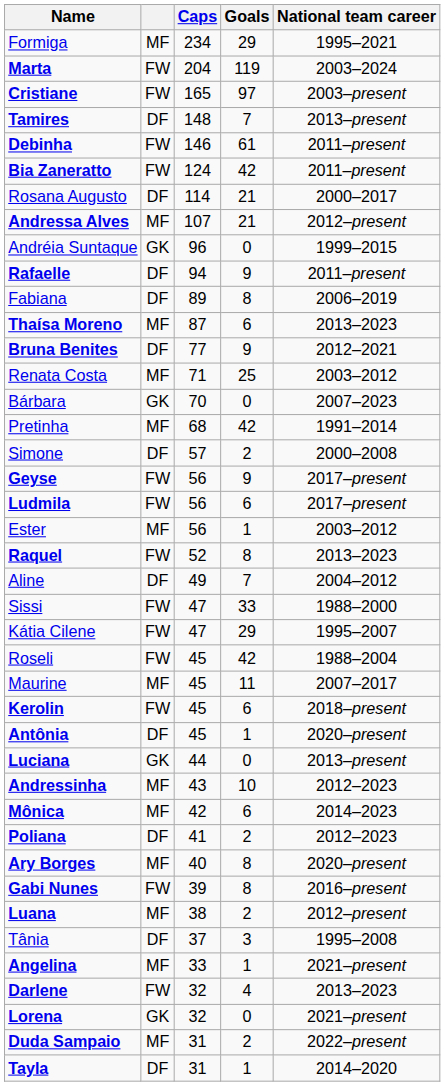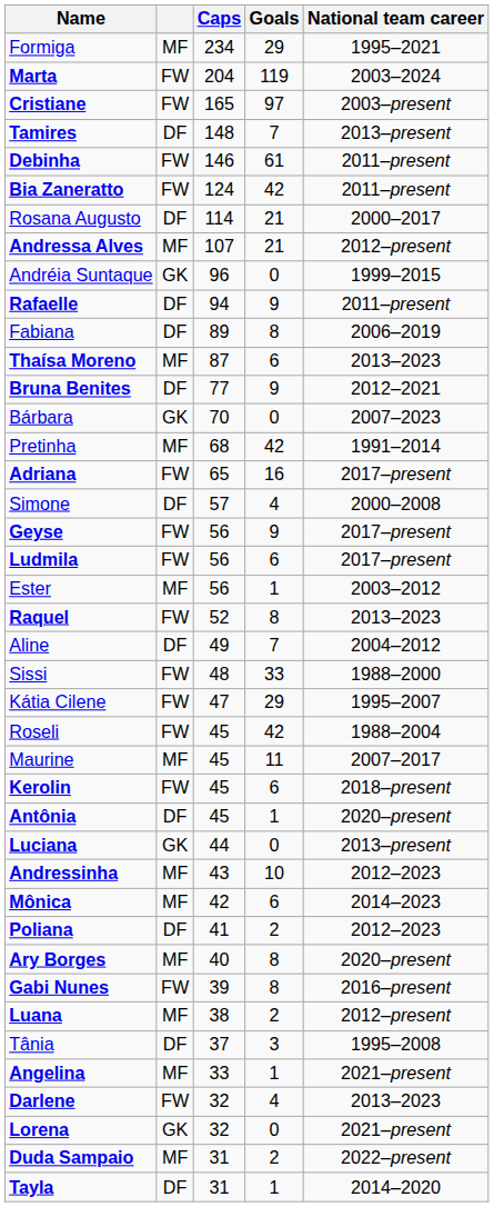 <table class="wikitable sortable" style="text-align: center;">
 <tr>
 <th>Name</th>
 <th></th>
 <th><a href='#'>Caps</a></th>
 <th>Goals</th>
 <th>National team career</th>
 </tr>
 <tr>
 <td align=left><a href='#'>Formiga</a></td>
 <td>MF</td>
 <td>234</td>
 <td>29</td>
 <td>1995–2021</td>
 </tr>
 <tr>
 <td align=left><a href='#'><strong>Marta</strong></a></td>
 <td>FW</td>
 <td>204</td>
 <td>119</td>
 <td>2003–2024</td>
 </tr>
 <tr>
 <td align=left><a href='#'><strong>Cristiane</strong></a></td>
 <td>FW</td>
 <td>165</td>
 <td>97</td>
 <td>2003–<em>present</em></td>
 </tr>
 <tr>
 <td align=left><strong><a href='#'>Tamires</a></strong></td>
 <td>DF</td>
 <td>148</td>
 <td>7</td>
 <td>2013–<em>present</em></td>
 </tr>
 <tr>
 <td align=left><strong><a href='#'>Debinha</a></strong></td>
 <td>FW</td>
 <td>146</td>
 <td>61</td>
 <td>2011–<em>present</em></td>
 </tr>
 <tr>
 <td align=left><strong><a href='#'>Bia Zaneratto</a></strong></td>
 <td>FW</td>
 <td>124</td>
 <td>42</td>
 <td>2011–<em>present</em></td>
 </tr>
 <tr>
 <td align=left><a href='#'>Rosana Augusto</a></td>
 <td>DF</td>
 <td>114</td>
 <td>21</td>
 <td>2000–2017</td>
 </tr>
 <tr>
 <td align=left><strong><a href='#'>Andressa Alves</a></strong></td>
 <td>MF</td>
 <td>107</td>
 <td>21</td>
 <td>2012–<em>present</em></td>
 </tr>
 <tr>
 <td align=left><a href='#'>Andréia Suntaque</a></td>
 <td>GK</td>
 <td>96</td>
 <td>0</td>
 <td>1999–2015</td>
 </tr>
 <tr>
 <td align=left><strong><a href='#'>Rafaelle</a></strong></td>
 <td>DF</td>
 <td>94</td>
 <td>9</td>
 <td>2011–<em>present</em></td>
 </tr>
 <tr>
 <td align="left"><a href='#'>Fabiana</a></td>
 <td>DF</td>
 <td>89</td>
 <td>8</td>
 <td>2006–2019</td>
 </tr>
 <tr>
 <td align="left"><strong><a href='#'>Thaísa Moreno</a></strong></td>
 <td>MF</td>
 <td>87</td>
 <td>6</td>
 <td>2013–2023</td>
 </tr>
 <tr>
 <td align="left"><strong><a href='#'>Bruna Benites</a></strong></td>
 <td>DF</td>
 <td>77</td>
 <td>9</td>
 <td>2012–2021</td>
 </tr>
 <tr>
-<td align="left"><a href='#'>Renata Costa</a></td>
-<td>MF</td>
-<td>71</td>
-<td>25</td>
-<td>2003–2012</td>
-</tr>
-<tr>
 <td align="left"><a href='#'>Bárbara</a></td>
 <td>GK</td>
 <td>70</td>
 <td>0</td>
 <td>2007–2023</td>
 </tr>
 <tr>
 <td align="left"><a href='#'>Pretinha</a></td>
 <td>MF</td>
 <td>68</td>
 <td>42</td>
 <td>1991–2014</td>
 </tr>
 <tr>
+<td align="left"><a href='#'><strong>Adriana</strong></a></td>
+<td>FW</td>
+<td>65</td>
+<td>16</td>
+<td>2017–<em>present</em></td>
+</tr>
+<tr>
 <td align="left"><a href='#'>Simone</a></td>
 <td>DF</td>
 <td>57</td>
-<td>2</td>
+<td>4</td>
 <td>2000–2008</td>
 </tr>
 <tr>
 <td align="left"><strong><a href='#'>Geyse</a></strong></td>
 <td>FW</td>
 <td>56</td>
 <td>9</td>
 <td>2017–<em>present</em></td>
 </tr>
 <tr>
 <td align="left"><a href='#'><strong>Ludmila</strong></a></td>
 <td>FW</td>
 <td>56</td>
 <td>6</td>
 <td>2017–<em>present</em></td>
 </tr>
 <tr>
 <td align="left"><a href='#'>Ester</a></td>
 <td>MF</td>
 <td>56</td>
 <td>1</td>
 <td>2003–2012</td>
 </tr>
 <tr>
 <td align="left"><a href='#'><strong>Raquel</strong></a></td>
 <td>FW</td>
 <td>52</td>
 <td>8</td>
 <td>2013–2023</td>
 </tr>
 <tr>
 <td align="left"><a href='#'>Aline</a></td>
 <td>DF</td>
 <td>49</td>
 <td>7</td>
 <td>2004–2012</td>
 </tr>
 <tr>
 <td align=left><a href='#'>Sissi</a></td>
 <td>FW</td>
-<td>47</td>
+<td>48</td>
 <td>33</td>
 <td>1988–2000</td>
 </tr>
 <tr>
 <td align="left"><a href='#'>Kátia Cilene</a></td>
 <td>FW</td>
 <td>47</td>
 <td>29</td>
 <td>1995–2007</td>
 </tr>
 <tr>
 <td align="left"><a href='#'>Roseli</a></td>
 <td>FW</td>
 <td>45</td>
 <td>42</td>
 <td>1988–2004</td>
 </tr>
 <tr>
 <td align="left"><a href='#'>Maurine</a></td>
 <td>MF</td>
 <td>45</td>
 <td>11</td>
 <td>2007–2017</td>
 </tr>
 <tr>
 <td align="left"><strong><a href='#'>Kerolin</a></strong></td>
 <td>FW</td>
 <td>45</td>
 <td>6</td>
 <td>2018–<em>present</em></td>
 </tr>
 <tr>
 <td align="left"><a href='#'><strong>Antônia</strong></a></td>
 <td>DF</td>
 <td>45</td>
 <td>1</td>
 <td>2020–<em>present</em></td>
 </tr>
 <tr>
 <td align="left"><a href='#'><strong>Luciana</strong></a></td>
 <td>GK</td>
 <td>44</td>
 <td>0</td>
 <td>2013–<em>present</em></td>
 </tr>
 <tr>
 <td align="left"><strong><a href='#'>Andressinha</a></strong></td>
 <td>MF</td>
 <td>43</td>
 <td>10</td>
 <td>2012–2023</td>
 </tr>
 <tr>
 <td align="left"><a href='#'><strong>Mônica</strong></a></td>
 <td>MF</td>
 <td>42</td>
 <td>6</td>
 <td>2014–2023</td>
 </tr>
 <tr>
 <td align="left"><a href='#'><strong>Poliana</strong></a></td>
 <td>DF</td>
 <td>41</td>
 <td>2</td>
 <td>2012–2023</td>
 </tr>
 <tr>
 <td align="left"><strong><a href='#'>Ary Borges</a></strong></td>
 <td>MF</td>
 <td>40</td>
 <td>8</td>
 <td>2020–<em>present</em></td>
 </tr>
 <tr>
 <td align="left"><strong><a href='#'>Gabi Nunes</a></strong></td>
 <td>FW</td>
 <td>39</td>
 <td>8</td>
 <td>2016–<em>present</em></td>
 </tr>
 <tr>
 <td align="left"><a href='#'><strong>Luana</strong></a></td>
 <td>MF</td>
 <td>38</td>
 <td>2</td>
 <td>2012–<em>present</em></td>
 </tr>
 <tr>
 <td align="left"><a href='#'>Tânia</a></td>
 <td>DF</td>
 <td>37</td>
 <td>3</td>
 <td>1995–2008</td>
 </tr>
 <tr>
 <td align="left"><a href='#'><strong>Angelina</strong></a></td>
 <td>MF</td>
 <td>33</td>
 <td>1</td>
 <td>2021–<em>present</em></td>
 </tr>
 <tr>
 <td align="left"><a href='#'><strong>Darlene</strong></a></td>
 <td>FW</td>
 <td>32</td>
 <td>4</td>
 <td>2013–2023</td>
 </tr>
 <tr>
 <td align="left"><a href='#'><strong>Lorena</strong></a></td>
 <td>GK</td>
 <td>32</td>
 <td>0</td>
 <td>2021–<em>present</em></td>
 </tr>
 <tr>
 <td align="left"><strong><a href='#'>Duda Sampaio</a></strong></td>
 <td>MF</td>
 <td>31</td>
 <td>2</td>
 <td>2022–<em>present</em></td>
 </tr>
 <tr>
 <td align="left"><a href='#'><strong>Tayla</strong></a></td>
 <td>DF</td>
 <td>31</td>
 <td>1</td>
 <td>2014–2020</td>
 </tr>
 </table>
